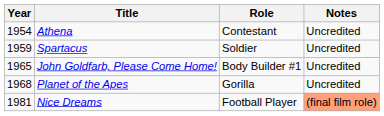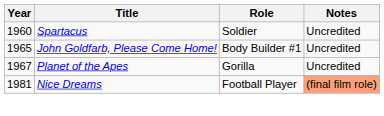 <table class="wikitable">
 <tr>
 <th>Year</th>
 <th>Title</th>
 <th>Role</th>
 <th>Notes</th>
 </tr>
 <tr>
-<td>1954</td>
-<td><em><a href='#'>Athena</a></em></td>
-<td>Contestant</td>
-<td>Uncredited</td>
-</tr>
-<tr>
-<td>1959</td>
+<td>1960</td>
 <td><em><a href='#'>Spartacus</a></em></td>
 <td>Soldier</td>
 <td>Uncredited</td>
 </tr>
 <tr>
 <td>1965</td>
 <td><em><a href='#'>John Goldfarb, Please Come Home!</a></em></td>
 <td>Body Builder #1</td>
 <td>Uncredited</td>
 </tr>
 <tr>
-<td>1968</td>
+<td>1967</td>
 <td><em><a href='#'>Planet of the Apes</a></em></td>
 <td>Gorilla</td>
 <td>Uncredited</td>
 </tr>
 <tr>
 <td>1981</td>
 <td><em><a href='#'>Nice Dreams</a></em></td>
 <td>Football Player</td>
 <td style="background: lightsalmon;">(final film role)</td>
 </tr>
 </table>
